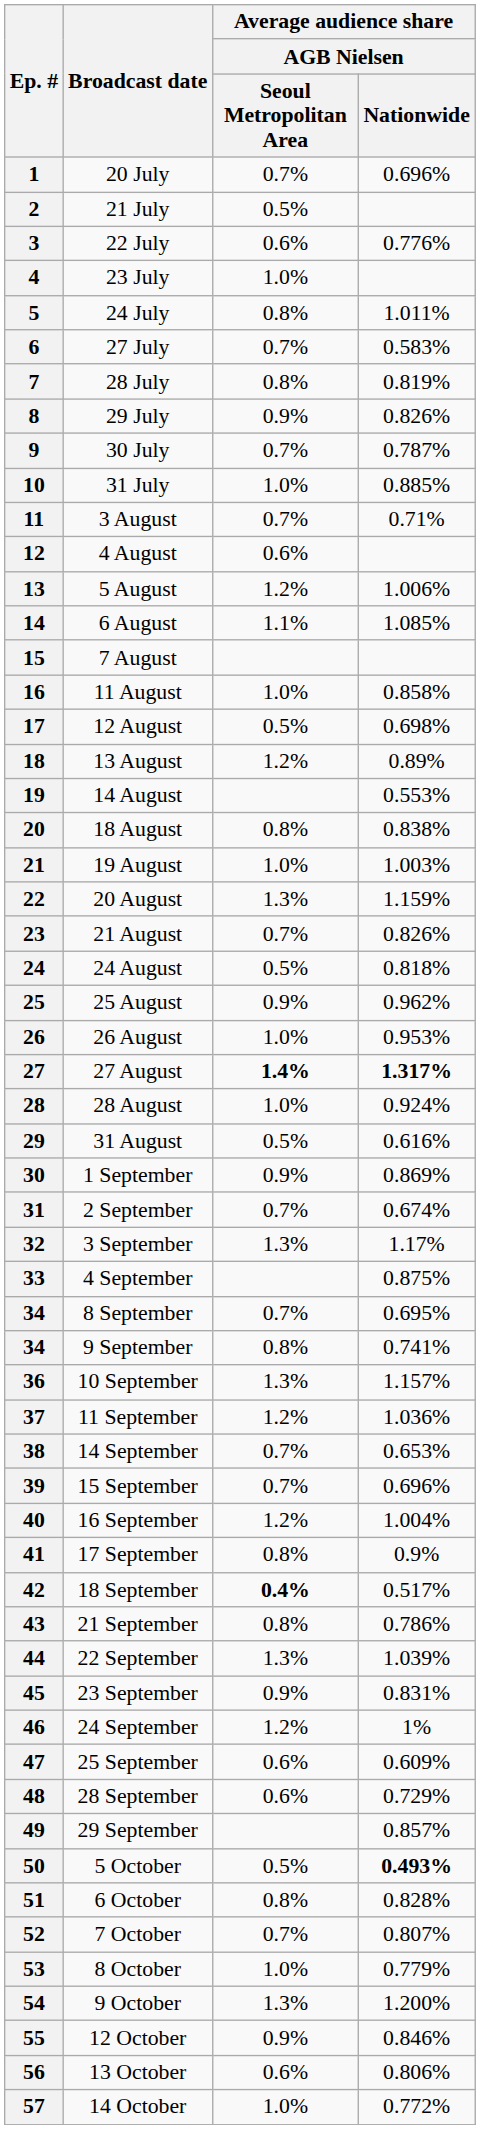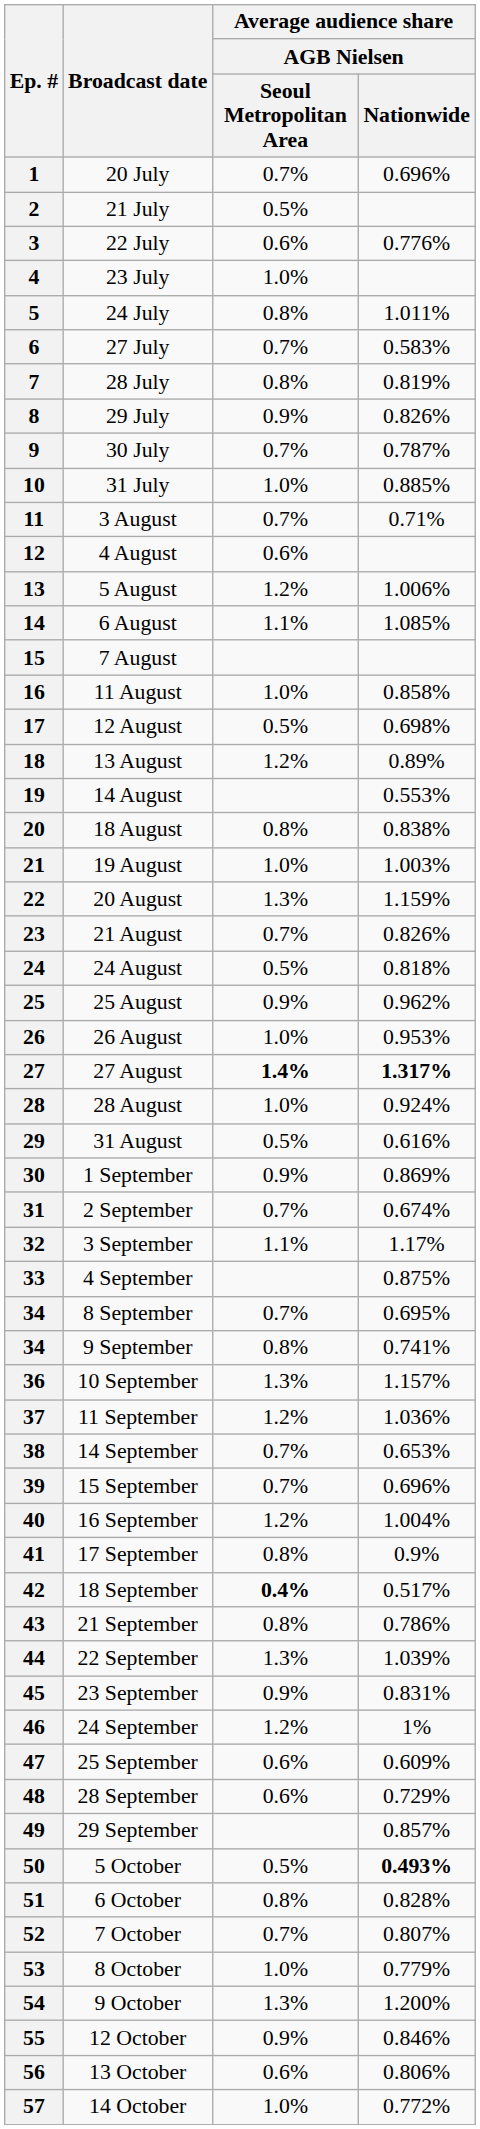 <table class="wikitable" style="text-align:center">
 <tr>
 <th rowspan="3">Ep. #</th>
 <th rowspan="3">Broadcast date</th>
 <th colspan="3">Average audience share</th>
 </tr>
 <tr>
 <th colspan="2">AGB Nielsen</th>
 </tr>
 <tr>
 <th width=100>Seoul Metropolitan Area</th>
 <th>Nationwide</th>
 </tr>
 <tr>
 <th>1</th>
 <td>20 July</td>
 <td>0.7%</td>
 <td>0.696%</td>
 </tr>
 <tr>
 <th>2</th>
 <td>21 July</td>
 <td>0.5%</td>
 <td></td>
 </tr>
 <tr>
 <th>3</th>
 <td>22 July</td>
 <td>0.6%</td>
 <td>0.776%</td>
 </tr>
 <tr>
 <th>4</th>
 <td>23 July</td>
 <td>1.0%</td>
 <td></td>
 </tr>
 <tr>
 <th>5</th>
 <td>24 July</td>
 <td>0.8%</td>
 <td>1.011%</td>
 </tr>
 <tr>
 <th>6</th>
 <td>27 July</td>
 <td>0.7%</td>
 <td>0.583%</td>
 </tr>
 <tr>
 <th>7</th>
 <td>28 July</td>
 <td>0.8%</td>
 <td>0.819%</td>
 </tr>
 <tr>
 <th>8</th>
 <td>29 July</td>
 <td>0.9%</td>
 <td>0.826%</td>
 </tr>
 <tr>
 <th>9</th>
 <td>30 July</td>
 <td>0.7%</td>
 <td>0.787%</td>
 </tr>
 <tr>
 <th>10</th>
 <td>31 July</td>
 <td>1.0%</td>
 <td>0.885%</td>
 </tr>
 <tr>
 <th>11</th>
 <td>3 August</td>
 <td>0.7%</td>
 <td>0.71%</td>
 </tr>
 <tr>
 <th>12</th>
 <td>4 August</td>
 <td>0.6%</td>
 <td></td>
 </tr>
 <tr>
 <th>13</th>
 <td>5 August</td>
 <td>1.2%</td>
 <td>1.006%</td>
 </tr>
 <tr>
 <th>14</th>
 <td>6 August</td>
 <td>1.1%</td>
 <td>1.085%</td>
 </tr>
 <tr>
 <th>15</th>
 <td>7 August</td>
 <td></td>
 <td></td>
 </tr>
 <tr>
 <th>16</th>
 <td>11 August</td>
 <td>1.0%</td>
 <td>0.858%</td>
 </tr>
 <tr>
 <th>17</th>
 <td>12 August</td>
 <td>0.5%</td>
 <td>0.698%</td>
 </tr>
 <tr>
 <th>18</th>
 <td>13 August</td>
 <td>1.2%</td>
 <td>0.89%</td>
 </tr>
 <tr>
 <th>19</th>
 <td>14 August</td>
 <td></td>
 <td>0.553%</td>
 </tr>
 <tr>
 <th>20</th>
 <td>18 August</td>
 <td>0.8%</td>
 <td>0.838%</td>
 </tr>
 <tr>
 <th>21</th>
 <td>19 August</td>
 <td>1.0%</td>
 <td>1.003%</td>
 </tr>
 <tr>
 <th>22</th>
 <td>20 August</td>
 <td>1.3%</td>
 <td>1.159%</td>
 </tr>
 <tr>
 <th>23</th>
 <td>21 August</td>
 <td>0.7%</td>
 <td>0.826%</td>
 </tr>
 <tr>
 <th>24</th>
 <td>24 August</td>
 <td>0.5%</td>
 <td>0.818%</td>
 </tr>
 <tr>
 <th>25</th>
 <td>25 August</td>
 <td>0.9%</td>
 <td>0.962%</td>
 </tr>
 <tr>
 <th>26</th>
 <td>26 August</td>
 <td>1.0%</td>
 <td>0.953%</td>
 </tr>
 <tr>
 <th>27</th>
 <td>27 August</td>
 <td><span><strong>1.4%</strong></span></td>
 <td><span><strong>1.317%</strong></span></td>
 </tr>
 <tr>
 <th>28</th>
 <td>28 August</td>
 <td>1.0%</td>
 <td>0.924%</td>
 </tr>
 <tr>
 <th>29</th>
 <td>31 August</td>
 <td>0.5%</td>
 <td>0.616%</td>
 </tr>
 <tr>
 <th>30</th>
 <td>1 September</td>
 <td>0.9%</td>
 <td>0.869%</td>
 </tr>
 <tr>
 <th>31</th>
 <td>2 September</td>
 <td>0.7%</td>
 <td>0.674%</td>
 </tr>
 <tr>
 <th>32</th>
 <td>3 September</td>
-<td>1.3%</td>
+<td>1.1%</td>
 <td>1.17%</td>
 </tr>
 <tr>
 <th>33</th>
 <td>4 September</td>
 <td></td>
 <td>0.875%</td>
 </tr>
 <tr>
 <th>34</th>
 <td>8 September</td>
 <td>0.7%</td>
 <td>0.695%</td>
 </tr>
 <tr>
 <th>34</th>
 <td>9 September</td>
 <td>0.8%</td>
 <td>0.741%</td>
 </tr>
 <tr>
 <th>36</th>
 <td>10 September</td>
 <td>1.3%</td>
 <td>1.157%</td>
 </tr>
 <tr>
 <th>37</th>
 <td>11 September</td>
 <td>1.2%</td>
 <td>1.036%</td>
 </tr>
 <tr>
 <th>38</th>
 <td>14 September</td>
 <td>0.7%</td>
 <td>0.653%</td>
 </tr>
 <tr>
 <th>39</th>
 <td>15 September</td>
 <td>0.7%</td>
 <td>0.696%</td>
 </tr>
 <tr>
 <th>40</th>
 <td>16 September</td>
 <td>1.2%</td>
 <td>1.004%</td>
 </tr>
 <tr>
 <th>41</th>
 <td>17 September</td>
 <td>0.8%</td>
 <td>0.9%</td>
 </tr>
 <tr>
 <th>42</th>
 <td>18 September</td>
 <td><span><strong>0.4%</strong></span></td>
 <td>0.517%</td>
 </tr>
 <tr>
 <th>43</th>
 <td>21 September</td>
 <td>0.8%</td>
 <td>0.786%</td>
 </tr>
 <tr>
 <th>44</th>
 <td>22 September</td>
 <td>1.3%</td>
 <td>1.039%</td>
 </tr>
 <tr>
 <th>45</th>
 <td>23 September</td>
 <td>0.9%</td>
 <td>0.831%</td>
 </tr>
 <tr>
 <th>46</th>
 <td>24 September</td>
 <td>1.2%</td>
 <td>1%</td>
 </tr>
 <tr>
 <th>47</th>
 <td>25 September</td>
 <td>0.6%</td>
 <td>0.609%</td>
 </tr>
 <tr>
 <th>48</th>
 <td>28 September</td>
 <td>0.6%</td>
 <td>0.729%</td>
 </tr>
 <tr>
 <th>49</th>
 <td>29 September</td>
 <td></td>
 <td>0.857%</td>
 </tr>
 <tr>
 <th>50</th>
 <td>5 October</td>
 <td>0.5%</td>
 <td><span><strong>0.493%</strong></span></td>
 </tr>
 <tr>
 <th>51</th>
 <td>6 October</td>
 <td>0.8%</td>
 <td>0.828%</td>
 </tr>
 <tr>
 <th>52</th>
 <td>7 October</td>
 <td>0.7%</td>
 <td>0.807%</td>
 </tr>
 <tr>
 <th>53</th>
 <td>8 October</td>
 <td>1.0%</td>
 <td>0.779%</td>
 </tr>
 <tr>
 <th>54</th>
 <td>9 October</td>
 <td>1.3%</td>
 <td>1.200%</td>
 </tr>
 <tr>
 <th>55</th>
 <td>12 October</td>
 <td>0.9%</td>
 <td>0.846%</td>
 </tr>
 <tr>
 <th>56</th>
 <td>13 October</td>
 <td>0.6%</td>
 <td>0.806%</td>
 </tr>
 <tr>
 <th>57</th>
 <td>14 October</td>
 <td>1.0%</td>
 <td>0.772%</td>
 </tr>
 <tr>
 </tr>
 </table>
